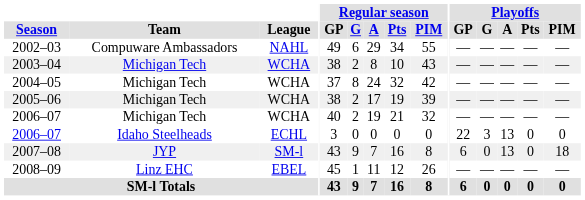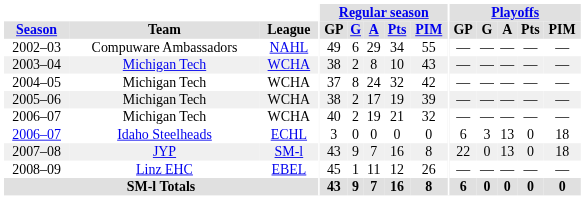 <table border="0" cellpadding="1" cellspacing="0" style="text-align:center; width:75%">
 <tr bgcolor="#e0e0e0">
 <th colspan="3" bgcolor="#ffffff"></th>
 <th rowspan="99" bgcolor="#ffffff"></th>
 <th colspan="5"><a href='#'>Regular season</a></th>
 <th rowspan="99" bgcolor="#ffffff"></th>
 <th colspan="5"><a href='#'>Playoffs</a></th>
 </tr>
 <tr bgcolor="#e0e0e0">
 <th><a href='#'>Season</a></th>
 <th>Team</th>
 <th>League</th>
 <th>GP</th>
 <th><a href='#'>G</a></th>
 <th><a href='#'>A</a></th>
 <th><a href='#'>Pts</a></th>
 <th><a href='#'>PIM</a></th>
 <th>GP</th>
 <th>G</th>
 <th>A</th>
 <th>Pts</th>
 <th>PIM</th>
 </tr>
 <tr ALIGN="center">
 <td>2002–03</td>
 <td>Compuware Ambassadors</td>
 <td><a href='#'>NAHL</a></td>
 <td>49</td>
 <td>6</td>
 <td>29</td>
 <td>34</td>
 <td>55</td>
 <td>—</td>
 <td>—</td>
 <td>—</td>
 <td>—</td>
 <td>—</td>
 </tr>
 <tr ALIGN="center" bgcolor="#f0f0f0">
 <td>2003–04</td>
 <td><a href='#'>Michigan Tech</a></td>
 <td><a href='#'>WCHA</a></td>
 <td>38</td>
 <td>2</td>
 <td>8</td>
 <td>10</td>
 <td>43</td>
 <td>—</td>
 <td>—</td>
 <td>—</td>
 <td>—</td>
 <td>—</td>
 </tr>
 <tr ALIGN="center">
 <td>2004–05</td>
 <td>Michigan Tech</td>
 <td>WCHA</td>
 <td>37</td>
 <td>8</td>
 <td>24</td>
 <td>32</td>
 <td>42</td>
 <td>—</td>
 <td>—</td>
 <td>—</td>
 <td>—</td>
 <td>—</td>
 </tr>
 <tr ALIGN="center" bgcolor="#f0f0f0">
 <td>2005–06</td>
 <td>Michigan Tech</td>
 <td>WCHA</td>
 <td>38</td>
 <td>2</td>
 <td>17</td>
 <td>19</td>
 <td>39</td>
 <td>—</td>
 <td>—</td>
 <td>—</td>
 <td>—</td>
 <td>—</td>
 </tr>
 <tr ALIGN="center">
 <td>2006–07</td>
 <td>Michigan Tech</td>
 <td>WCHA</td>
 <td>40</td>
 <td>2</td>
 <td>19</td>
 <td>21</td>
 <td>32</td>
 <td>—</td>
 <td>—</td>
 <td>—</td>
 <td>—</td>
 <td>—</td>
 </tr>
 <tr ALIGN="center">
 <td><a href='#'>2006–07</a></td>
 <td><a href='#'>Idaho Steelheads</a></td>
 <td><a href='#'>ECHL</a></td>
 <td>3</td>
 <td>0</td>
 <td>0</td>
 <td>0</td>
 <td>0</td>
-<td>22</td>
+<td>6</td>
 <td>3</td>
 <td>13</td>
 <td>0</td>
-<td>0</td>
+<td>18</td>
 </tr>
 <tr ALIGN="center" bgcolor="#f0f0f0">
 <td>2007–08</td>
 <td><a href='#'>JYP</a></td>
 <td><a href='#'>SM-l</a></td>
 <td>43</td>
 <td>9</td>
 <td>7</td>
 <td>16</td>
 <td>8</td>
-<td>6</td>
+<td>22</td>
 <td>0</td>
 <td>13</td>
 <td>0</td>
 <td>18</td>
 </tr>
 <tr ALIGN="center">
 <td>2008–09</td>
 <td><a href='#'>Linz EHC</a></td>
 <td><a href='#'>EBEL</a></td>
 <td>45</td>
 <td>1</td>
 <td>11</td>
 <td>12</td>
 <td>26</td>
 <td>—</td>
 <td>—</td>
 <td>—</td>
 <td>—</td>
 <td>—</td>
 </tr>
 <tr bgcolor="#e0e0e0">
 <th colspan="3">SM-l Totals</th>
 <th>43</th>
 <th>9</th>
 <th>7</th>
 <th>16</th>
 <th>8</th>
 <th>6</th>
 <th>0</th>
 <th>0</th>
 <th>0</th>
 <th>0</th>
 </tr>
 </table>
